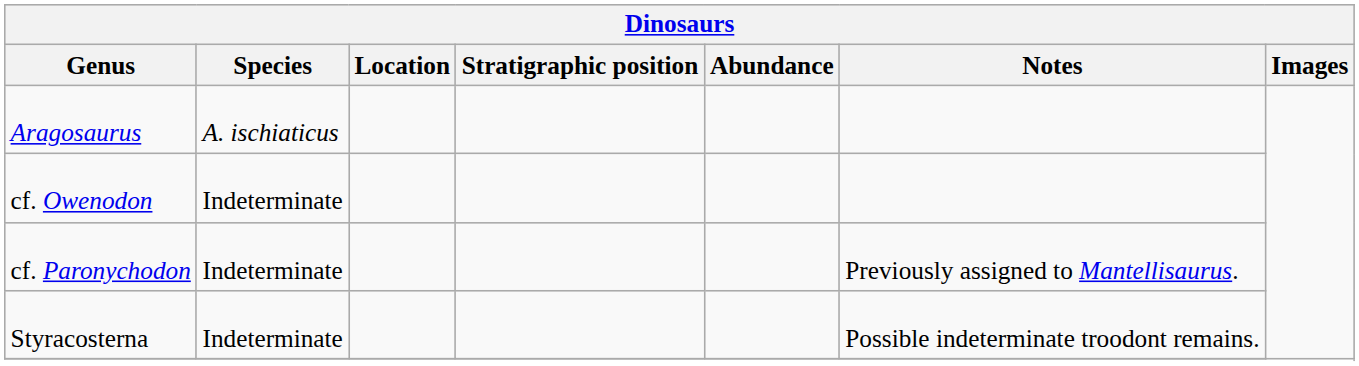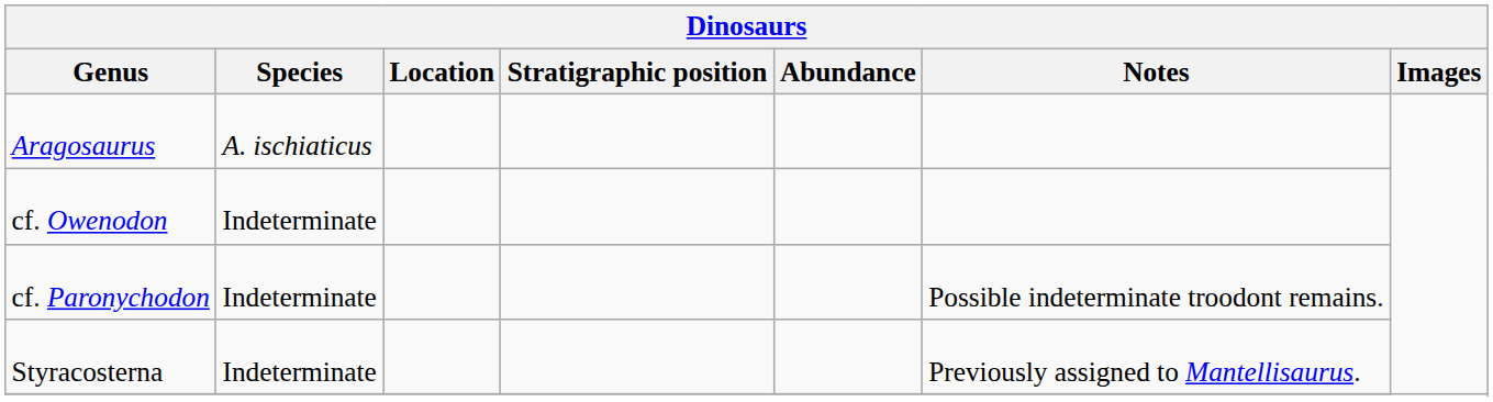 <table class="wikitable" align="center">
 <tr>
 <th colspan="7" align="center"><strong><a href='#'>Dinosaurs</a></strong></th>
 </tr>
 <tr>
 <th>Genus</th>
 <th>Species</th>
 <th>Location</th>
 <th>Stratigraphic position</th>
 <th>Abundance</th>
 <th>Notes</th>
 <th>Images</th>
 </tr>
 <tr>
 <td><br><em><a href='#'>Aragosaurus</a></em></td>
 <td><br><em>A. ischiaticus</em></td>
 <td></td>
 <td></td>
 <td></td>
 <td></td>
 <td rowspan="98"></td>
 </tr>
 <tr>
 <td><br>cf. <em><a href='#'>Owenodon</a></em></td>
 <td><br>Indeterminate</td>
 <td></td>
 <td></td>
 <td></td>
 <td></td>
 </tr>
 <tr>
 <td><br>cf. <em><a href='#'>Paronychodon</a></em></td>
 <td><br>Indeterminate</td>
 <td></td>
 <td></td>
 <td></td>
-<td><br>Previously assigned to <em><a href='#'>Mantellisaurus</a></em>.</td>
+<td><br>Possible indeterminate troodont remains.</td>
 </tr>
 <tr>
 <td><br>Styracosterna</td>
 <td><br>Indeterminate</td>
 <td></td>
 <td></td>
 <td></td>
-<td><br>Possible indeterminate troodont remains.</td>
+<td><br>Previously assigned to <em><a href='#'>Mantellisaurus</a></em>.</td>
 </tr>
 <tr>
 </tr>
 </table>
